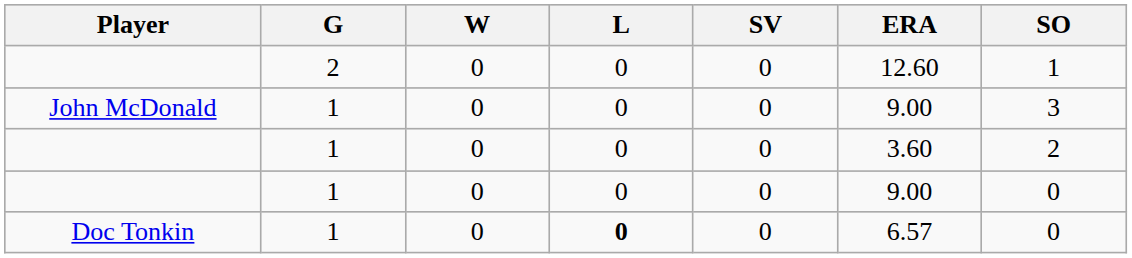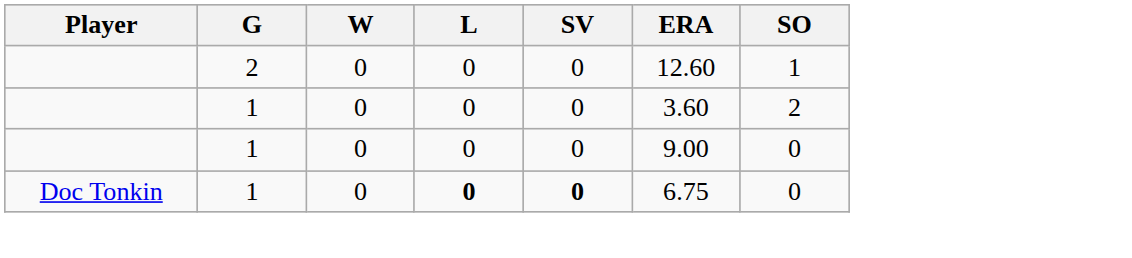 <table class="wikitable sortable">
 <tr>
 <th bgcolor="#DDDDFF" width="16%">Player</th>
 <th bgcolor="#DDDDFF" width="9%">G</th>
 <th bgcolor="#DDDDFF" width="9%">W</th>
 <th bgcolor="#DDDDFF" width="9%">L</th>
 <th bgcolor="#DDDDFF" width="9%">SV</th>
 <th bgcolor="#DDDDFF" width="9%">ERA</th>
 <th bgcolor="#DDDDFF" width="9%">SO</th>
 </tr>
 <tr align="center">
 <td></td>
 <td>2</td>
 <td>0</td>
 <td>0</td>
 <td>0</td>
 <td>12.60</td>
 <td>1</td>
-</tr>
-<tr align="center">
-<td><a href='#'>John McDonald</a></td>
-<td>1</td>
-<td>0</td>
-<td>0</td>
-<td>0</td>
-<td>9.00</td>
-<td>3</td>
 </tr>
 <tr align=center>
 <td></td>
 <td>1</td>
 <td>0</td>
 <td>0</td>
 <td>0</td>
 <td>3.60</td>
 <td>2</td>
 </tr>
 <tr align="center">
 <td></td>
 <td>1</td>
 <td>0</td>
 <td>0</td>
 <td>0</td>
 <td>9.00</td>
 <td>0</td>
 </tr>
 <tr align="center">
 <td><a href='#'>Doc Tonkin</a></td>
 <td>1</td>
 <td>0</td>
 <td><strong>0</strong></td>
-<td>0</td>
-<td>6.57</td>
+<td><strong>0</strong></td>
+<td>6.75</td>
 <td>0</td>
 </tr>
 </table>
